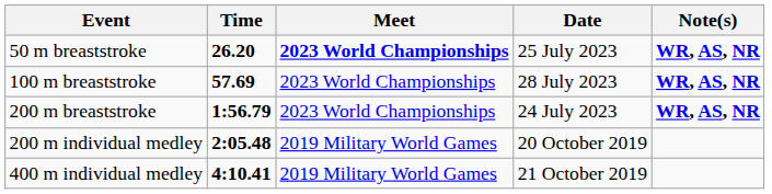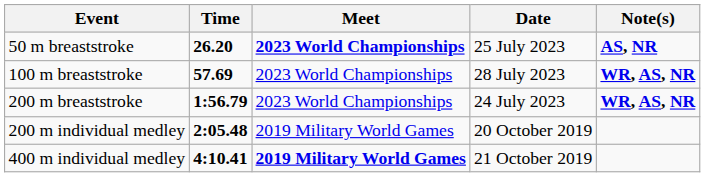 <table class="wikitable">
 <tr>
 <th>Event</th>
 <th>Time</th>
 <th>Meet</th>
 <th>Date</th>
 <th>Note(s)</th>
 </tr>
 <tr>
 <td>50 m breaststroke</td>
 <td><strong>26.20</strong></td>
 <td><strong><a href='#'>2023 World Championships</a></strong></td>
 <td>25 July 2023</td>
-<td><strong><a href='#'>WR</a>, <a href='#'>AS</a>, <a href='#'>NR</a></strong></td>
+<td><strong><a href='#'>AS</a>, <a href='#'>NR</a></strong></td>
 </tr>
 <tr>
 <td>100 m breaststroke</td>
 <td><strong>57.69</strong></td>
 <td><a href='#'>2023 World Championships</a></td>
 <td>28 July 2023</td>
 <td><strong><a href='#'>WR</a>, <a href='#'>AS</a>, <a href='#'>NR</a></strong></td>
 </tr>
 <tr>
 <td>200 m breaststroke</td>
 <td><strong>1:56.79</strong></td>
 <td><a href='#'>2023 World Championships</a></td>
 <td>24 July 2023</td>
 <td><strong><a href='#'>WR</a>, <a href='#'>AS</a>, <a href='#'>NR</a></strong></td>
 </tr>
 <tr>
 <td>200 m individual medley</td>
 <td><strong>2:05.48</strong></td>
 <td><a href='#'>2019 Military World Games</a></td>
 <td>20 October 2019</td>
 <td></td>
 </tr>
 <tr>
 <td>400 m individual medley</td>
 <td><strong>4:10.41</strong></td>
-<td><a href='#'>2019 Military World Games</a></td>
+<td><strong><a href='#'>2019 Military World Games</a></strong></td>
 <td>21 October 2019</td>
 <td></td>
 </tr>
 </table>
